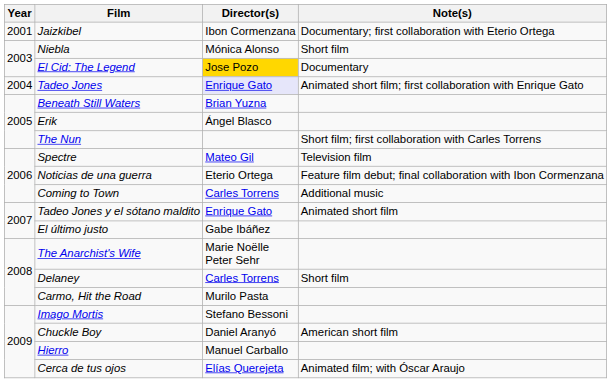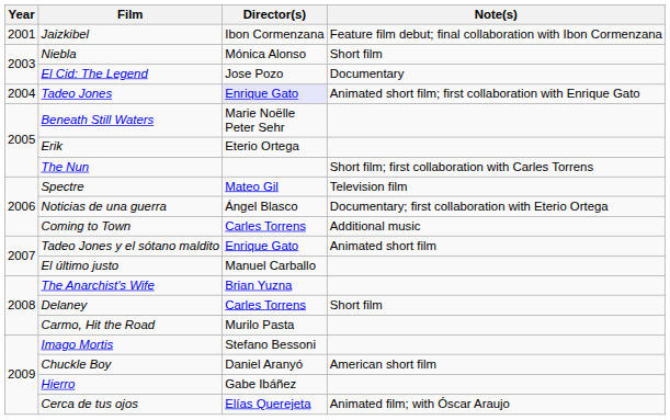 <table class="wikitable sortable">
 <tr>
 <th>Year</th>
 <th>Film</th>
 <th>Director(s)</th>
 <th>Note(s)</th>
 </tr>
 <tr>
 <td>2001</td>
 <td><em>Jaizkibel</em></td>
 <td>Ibon Cormenzana</td>
-<td>Documentary; first collaboration with Eterio Ortega</td>
+<td>Feature film debut; final collaboration with Ibon Cormenzana</td>
 </tr>
 <tr>
 <td rowspan="2">2003</td>
 <td><em>Niebla</em></td>
 <td>Mónica Alonso</td>
 <td>Short film</td>
 </tr>
 <tr>
 <td><em><a href='#'>El Cid: The Legend</a></em></td>
-<td style="background: gold;">Jose Pozo</td>
+<td>Jose Pozo</td>
 <td>Documentary</td>
 </tr>
 <tr>
 <td>2004</td>
 <td><em><a href='#'>Tadeo Jones</a></em></td>
 <td style="background: lavender;"><a href='#'>Enrique Gato</a></td>
 <td>Animated short film; first collaboration with Enrique Gato</td>
 </tr>
 <tr>
 <td rowspan="3">2005</td>
 <td><em><a href='#'>Beneath Still Waters</a></em></td>
-<td><a href='#'>Brian Yuzna</a></td>
+<td>Marie Noëlle<br>Peter Sehr</td>
 <td></td>
 </tr>
 <tr>
 <td><em>Erik</em></td>
-<td>Ángel Blasco</td>
+<td>Eterio Ortega</td>
 <td></td>
 </tr>
 <tr>
 <td><em><a href='#'>The Nun</a></em></td>
 <td></td>
 <td>Short film; first collaboration with Carles Torrens</td>
 </tr>
 <tr>
 <td rowspan="3">2006</td>
 <td><em>Spectre</em></td>
 <td><a href='#'>Mateo Gil</a></td>
 <td>Television film</td>
 </tr>
 <tr>
 <td><em>Noticias de una guerra</em></td>
-<td>Eterio Ortega</td>
-<td>Feature film debut; final collaboration with Ibon Cormenzana</td>
+<td>Ángel Blasco</td>
+<td>Documentary; first collaboration with Eterio Ortega</td>
 </tr>
 <tr>
 <td><em>Coming to Town</em></td>
 <td><a href='#'>Carles Torrens</a></td>
 <td>Additional music</td>
 </tr>
 <tr>
 <td rowspan="2">2007</td>
 <td><em>Tadeo Jones y el sótano maldito</em></td>
 <td><a href='#'>Enrique Gato</a></td>
 <td>Animated short film</td>
 </tr>
 <tr>
 <td><em>El último justo</em></td>
-<td>Gabe Ibáñez</td>
+<td>Manuel Carballo</td>
 <td></td>
 </tr>
 <tr>
 <td rowspan="3">2008</td>
 <td><em><a href='#'>The Anarchist's Wife</a></em></td>
-<td>Marie Noëlle<br>Peter Sehr</td>
+<td><a href='#'>Brian Yuzna</a></td>
 <td></td>
 </tr>
 <tr>
 <td><em>Delaney</em></td>
 <td><a href='#'>Carles Torrens</a></td>
 <td>Short film</td>
 </tr>
 <tr>
 <td><em>Carmo, Hit the Road</em></td>
 <td>Murilo Pasta</td>
 <td></td>
 </tr>
 <tr>
 <td rowspan="4">2009</td>
 <td><em><a href='#'>Imago Mortis</a></em></td>
 <td>Stefano Bessoni</td>
 <td></td>
 </tr>
 <tr>
 <td><em>Chuckle Boy</em></td>
 <td>Daniel Aranyó</td>
 <td>American short film</td>
 </tr>
 <tr>
 <td><em><a href='#'>Hierro</a></em></td>
-<td>Manuel Carballo</td>
+<td>Gabe Ibáñez</td>
 <td></td>
 </tr>
 <tr>
 <td><em>Cerca de tus ojos</em></td>
 <td><a href='#'>Elías Querejeta</a></td>
 <td>Animated film; with Óscar Araujo</td>
 </tr>
 </table>
